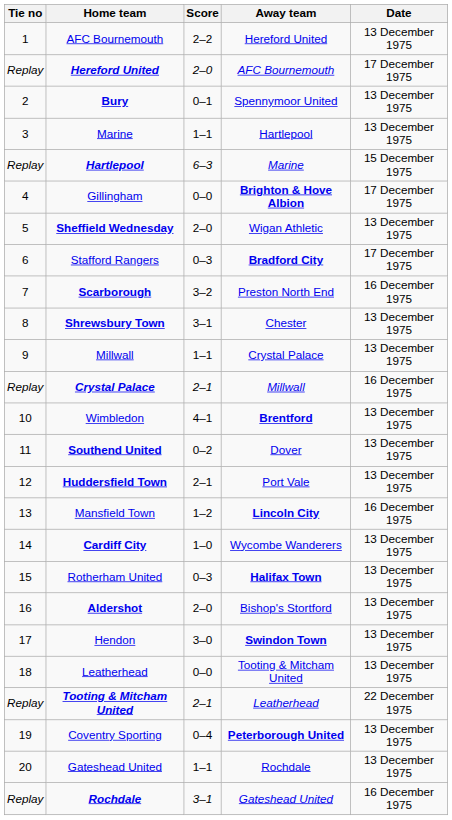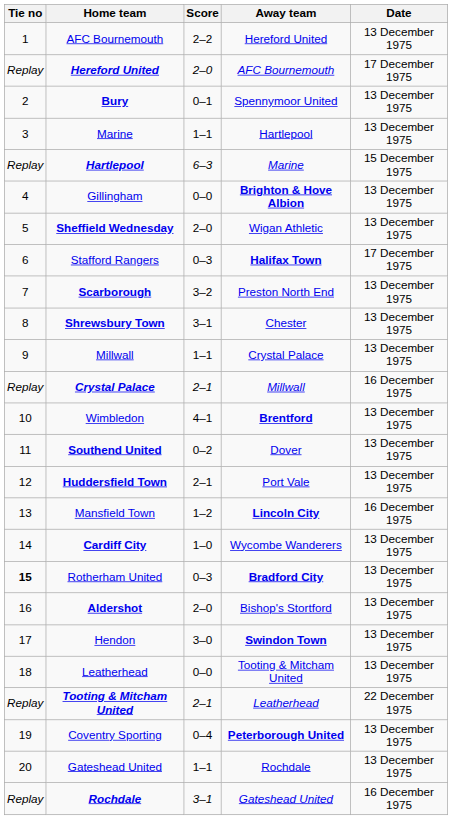 <table class="wikitable" style="text-align: center">
 <tr>
 <th>Tie no</th>
 <th>Home team</th>
 <th>Score</th>
 <th>Away team</th>
 <th>Date</th>
 </tr>
 <tr>
 <td>1</td>
 <td><a href='#'>AFC Bournemouth</a></td>
 <td>2–2</td>
 <td><a href='#'>Hereford United</a></td>
 <td>13 December 1975</td>
 </tr>
 <tr>
 <td><em>Replay</em></td>
 <td><strong><em><a href='#'>Hereford United</a></em></strong></td>
 <td><em>2–0</em></td>
 <td><em><a href='#'>AFC Bournemouth</a></em></td>
 <td>17 December 1975</td>
 </tr>
 <tr>
 <td>2</td>
 <td><strong><a href='#'>Bury</a></strong></td>
 <td>0–1</td>
 <td><a href='#'>Spennymoor United</a></td>
 <td>13 December 1975</td>
 </tr>
 <tr>
 <td>3</td>
 <td><a href='#'>Marine</a></td>
 <td>1–1</td>
 <td><a href='#'>Hartlepool</a></td>
 <td>13 December 1975</td>
 </tr>
 <tr>
 <td><em>Replay</em></td>
 <td><strong><em><a href='#'>Hartlepool</a></em></strong></td>
 <td><em>6–3</em></td>
 <td><em><a href='#'>Marine</a></em></td>
 <td>15 December 1975</td>
 </tr>
 <tr>
 <td>4</td>
 <td><a href='#'>Gillingham</a></td>
 <td>0–0</td>
 <td><strong><a href='#'>Brighton & Hove Albion</a></strong></td>
-<td>17 December 1975</td>
+<td>13 December 1975</td>
 </tr>
 <tr>
 <td>5</td>
 <td><strong><a href='#'>Sheffield Wednesday</a></strong></td>
 <td>2–0</td>
 <td><a href='#'>Wigan Athletic</a></td>
 <td>13 December 1975</td>
 </tr>
 <tr>
 <td>6</td>
 <td><a href='#'>Stafford Rangers</a></td>
 <td>0–3</td>
-<td><strong><a href='#'>Bradford City</a></strong></td>
+<td><strong><a href='#'>Halifax Town</a></strong></td>
 <td>17 December 1975</td>
 </tr>
 <tr>
 <td>7</td>
 <td><strong><a href='#'>Scarborough</a></strong></td>
 <td>3–2</td>
 <td><a href='#'>Preston North End</a></td>
-<td>16 December 1975</td>
+<td>13 December 1975</td>
 </tr>
 <tr>
 <td>8</td>
 <td><strong><a href='#'>Shrewsbury Town</a></strong></td>
 <td>3–1</td>
 <td><a href='#'>Chester</a></td>
 <td>13 December 1975</td>
 </tr>
 <tr>
 <td>9</td>
 <td><a href='#'>Millwall</a></td>
 <td>1–1</td>
 <td><a href='#'>Crystal Palace</a></td>
 <td>13 December 1975</td>
 </tr>
 <tr>
 <td><em>Replay</em></td>
 <td><strong><em><a href='#'>Crystal Palace</a></em></strong></td>
 <td><em>2–1</em></td>
 <td><em><a href='#'>Millwall</a></em></td>
 <td>16 December 1975</td>
 </tr>
 <tr>
 <td>10</td>
 <td><a href='#'>Wimbledon</a></td>
 <td>4–1</td>
 <td><strong><a href='#'>Brentford</a></strong></td>
 <td>13 December 1975</td>
 </tr>
 <tr>
 <td>11</td>
 <td><strong><a href='#'>Southend United</a></strong></td>
 <td>0–2</td>
 <td><a href='#'>Dover</a></td>
 <td>13 December 1975</td>
 </tr>
 <tr>
 <td>12</td>
 <td><strong><a href='#'>Huddersfield Town</a></strong></td>
 <td>2–1</td>
 <td><a href='#'>Port Vale</a></td>
 <td>13 December 1975</td>
 </tr>
 <tr>
 <td>13</td>
 <td><a href='#'>Mansfield Town</a></td>
 <td>1–2</td>
 <td><strong><a href='#'>Lincoln City</a></strong></td>
 <td>16 December 1975</td>
 </tr>
 <tr>
 <td>14</td>
 <td><strong><a href='#'>Cardiff City</a></strong></td>
 <td>1–0</td>
 <td><a href='#'>Wycombe Wanderers</a></td>
 <td>13 December 1975</td>
 </tr>
 <tr>
-<td>15</td>
+<td><strong>15</strong></td>
 <td><a href='#'>Rotherham United</a></td>
 <td>0–3</td>
-<td><strong><a href='#'>Halifax Town</a></strong></td>
+<td><strong><a href='#'>Bradford City</a></strong></td>
 <td>13 December 1975</td>
 </tr>
 <tr>
 <td>16</td>
 <td><strong><a href='#'>Aldershot</a></strong></td>
 <td>2–0</td>
 <td><a href='#'>Bishop's Stortford</a></td>
 <td>13 December 1975</td>
 </tr>
 <tr>
 <td>17</td>
 <td><a href='#'>Hendon</a></td>
 <td>3–0</td>
 <td><strong><a href='#'>Swindon Town</a></strong></td>
 <td>13 December 1975</td>
 </tr>
 <tr>
 <td>18</td>
 <td><a href='#'>Leatherhead</a></td>
 <td>0–0</td>
 <td><a href='#'>Tooting & Mitcham United</a></td>
 <td>13 December 1975</td>
 </tr>
 <tr>
 <td><em>Replay</em></td>
 <td><strong><em><a href='#'>Tooting & Mitcham United</a></em></strong></td>
 <td><em>2–1</em></td>
 <td><em><a href='#'>Leatherhead</a></em></td>
 <td>22 December 1975</td>
 </tr>
 <tr>
 <td>19</td>
 <td><a href='#'>Coventry Sporting</a></td>
 <td>0–4</td>
 <td><strong><a href='#'>Peterborough United</a></strong></td>
 <td>13 December 1975</td>
 </tr>
 <tr>
 <td>20</td>
 <td><a href='#'>Gateshead United</a></td>
 <td>1–1</td>
 <td><a href='#'>Rochdale</a></td>
 <td>13 December 1975</td>
 </tr>
 <tr>
 <td><em>Replay</em></td>
 <td><strong><em><a href='#'>Rochdale</a></em></strong></td>
 <td><em>3–1</em></td>
 <td><em><a href='#'>Gateshead United</a></em></td>
 <td>16 December 1975</td>
 </tr>
 </table>
